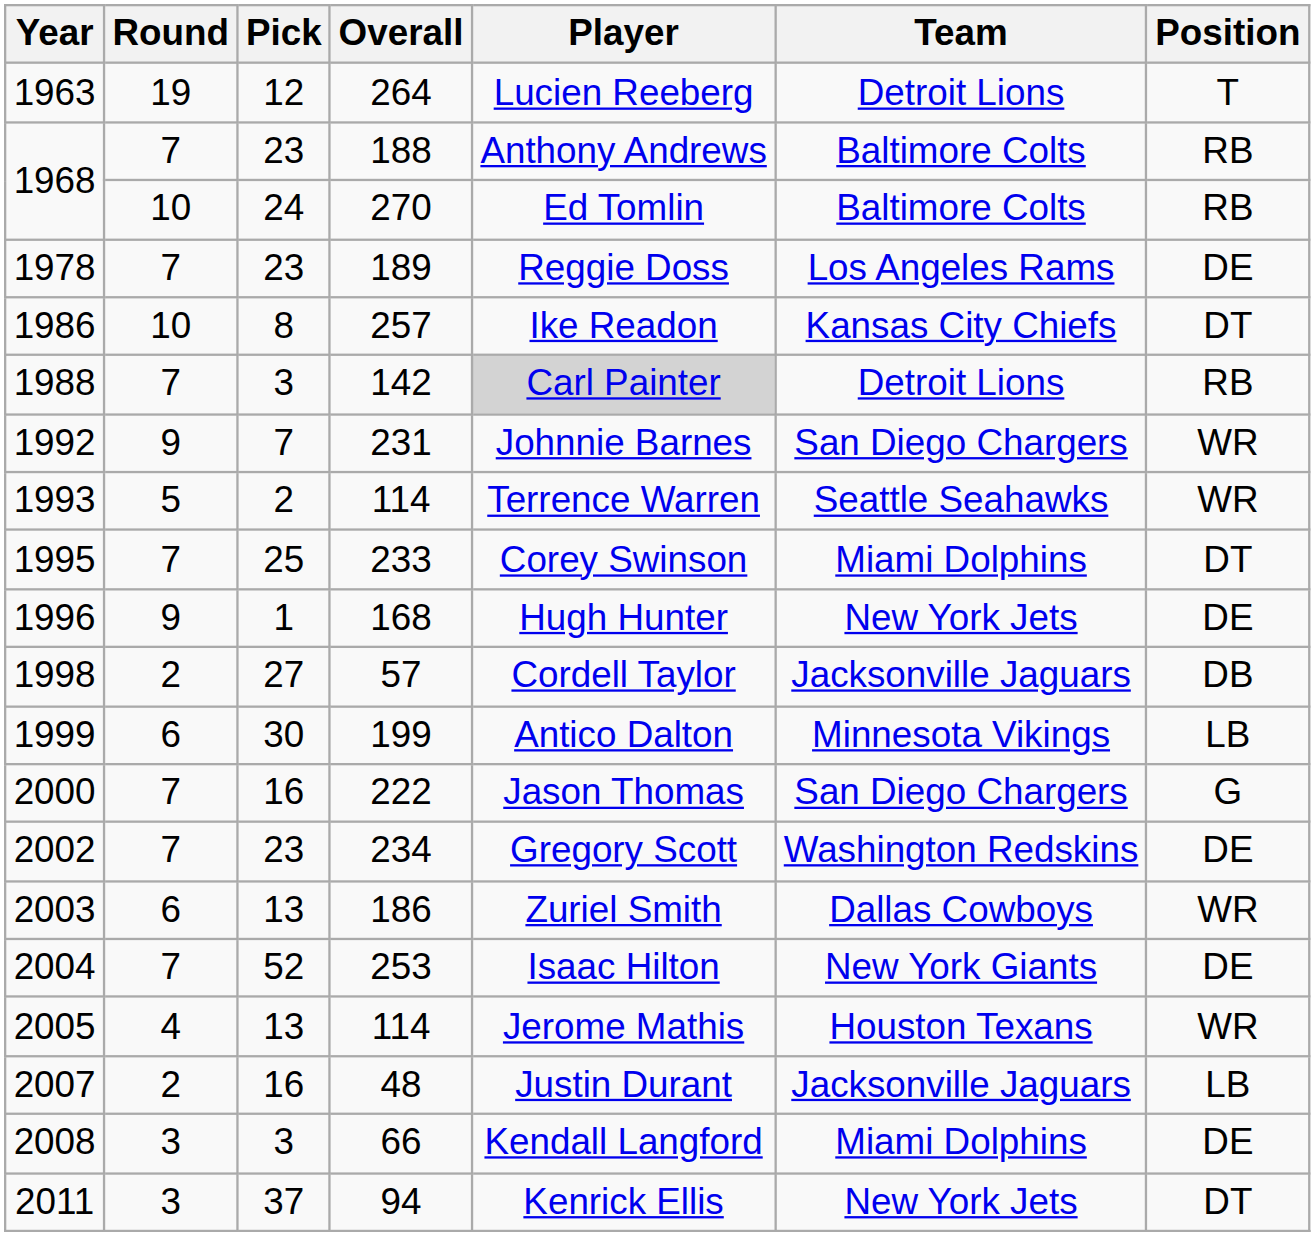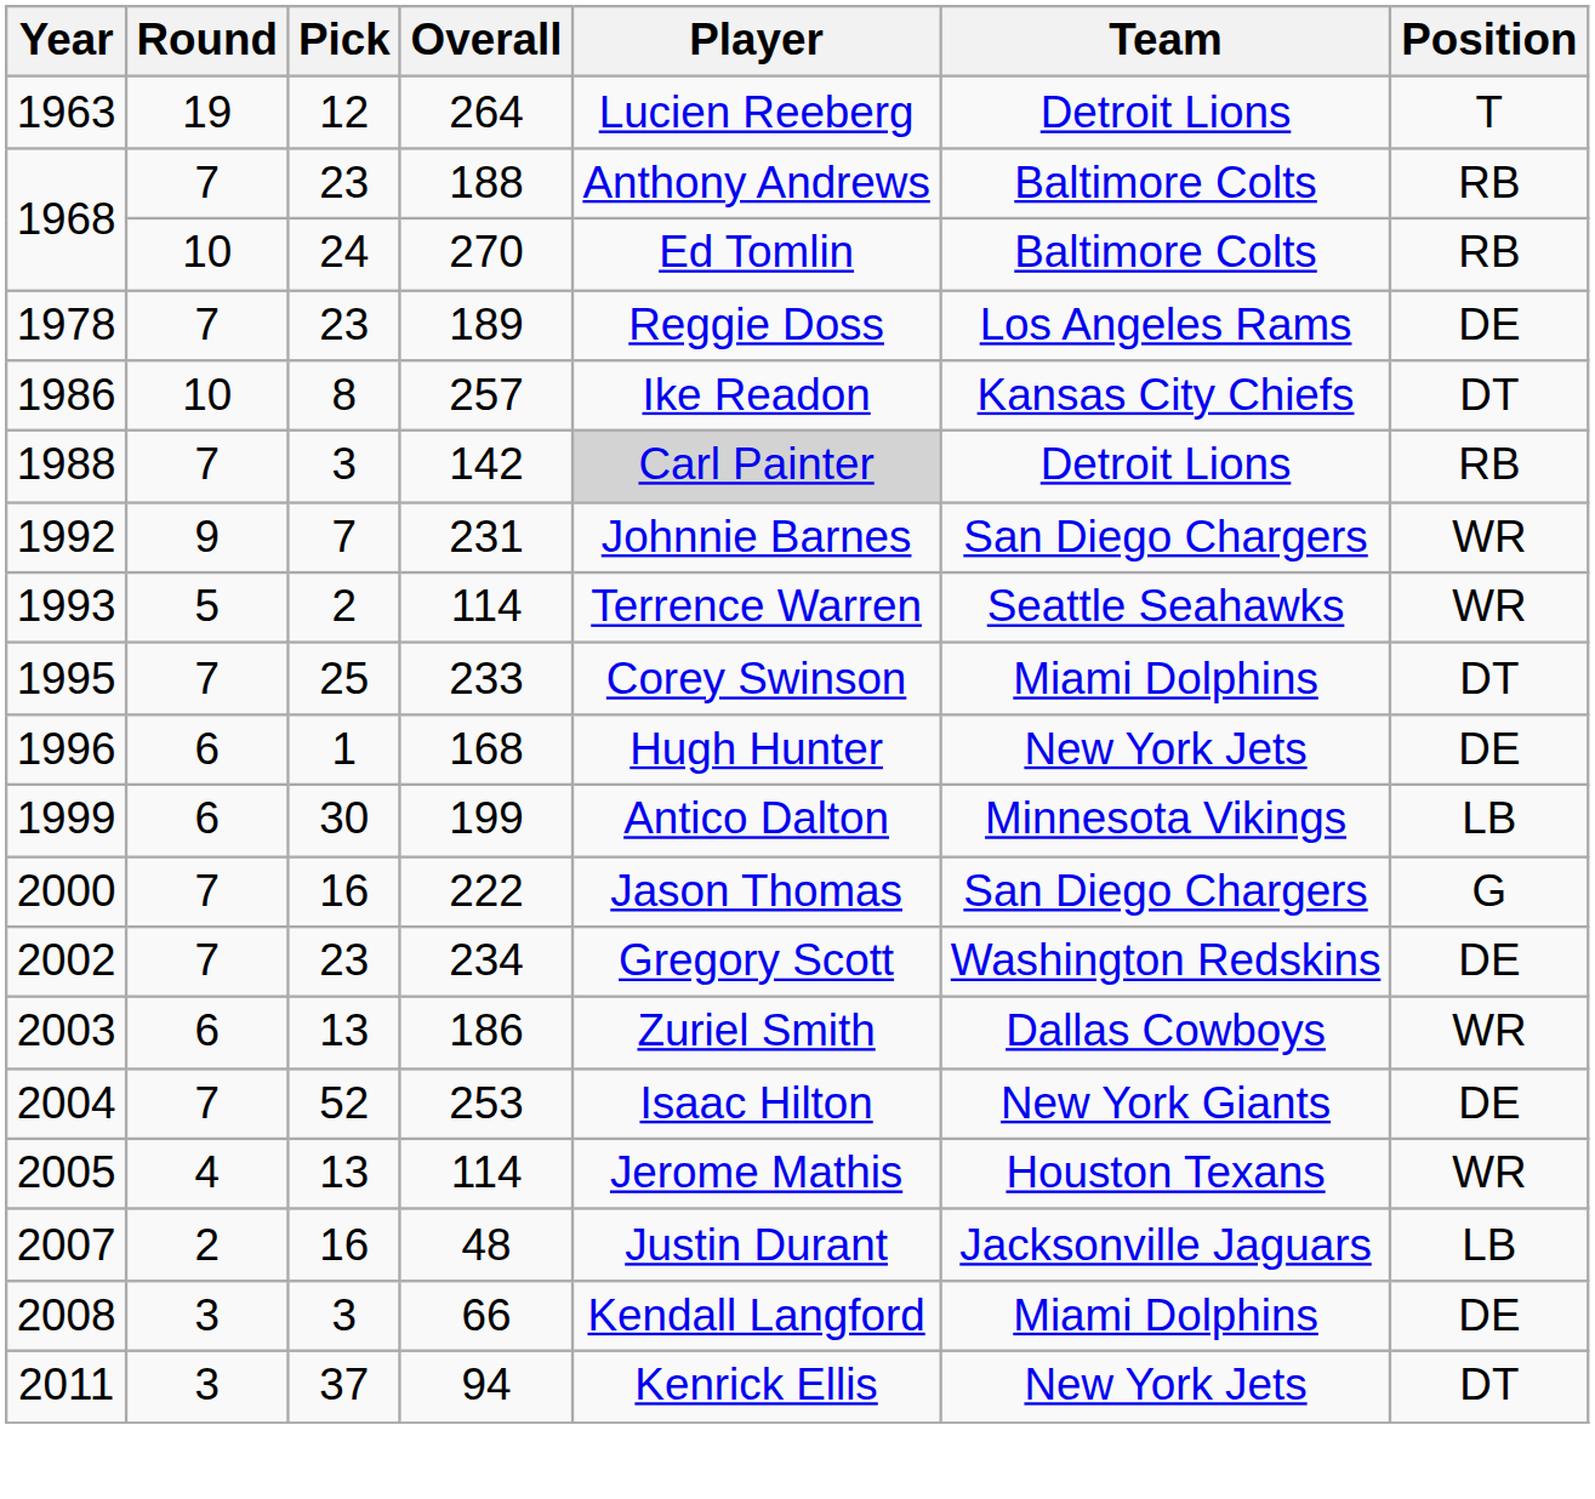 <table class="wikitable sortable" style="text-align: center;">
 <tr>
 <th>Year</th>
 <th>Round</th>
 <th>Pick</th>
 <th>Overall</th>
 <th>Player</th>
 <th>Team</th>
 <th>Position</th>
 </tr>
 <tr>
 <td>1963</td>
 <td>19</td>
 <td>12</td>
 <td>264</td>
 <td><a href='#'>Lucien Reeberg</a></td>
 <td><a href='#'>Detroit Lions</a></td>
 <td>T</td>
 </tr>
 <tr>
 <td rowspan="2">1968</td>
 <td>7</td>
 <td>23</td>
 <td>188</td>
 <td><a href='#'>Anthony Andrews</a></td>
 <td><a href='#'>Baltimore Colts</a></td>
 <td>RB</td>
 </tr>
 <tr>
 <td>10</td>
 <td>24</td>
 <td>270</td>
 <td><a href='#'>Ed Tomlin</a></td>
 <td><a href='#'>Baltimore Colts</a></td>
 <td>RB</td>
 </tr>
 <tr>
 <td>1978</td>
 <td>7</td>
 <td>23</td>
 <td>189</td>
 <td><a href='#'>Reggie Doss</a></td>
 <td><a href='#'>Los Angeles Rams</a></td>
 <td>DE</td>
 </tr>
 <tr>
 <td>1986</td>
 <td>10</td>
 <td>8</td>
 <td>257</td>
 <td><a href='#'>Ike Readon</a></td>
 <td><a href='#'>Kansas City Chiefs</a></td>
 <td>DT</td>
 </tr>
 <tr>
 <td>1988</td>
 <td>7</td>
 <td>3</td>
 <td>142</td>
 <td style="background: lightgrey;"><a href='#'>Carl Painter</a></td>
 <td><a href='#'>Detroit Lions</a></td>
 <td>RB</td>
 </tr>
 <tr>
 <td>1992</td>
 <td>9</td>
 <td>7</td>
 <td>231</td>
 <td><a href='#'>Johnnie Barnes</a></td>
 <td><a href='#'>San Diego Chargers</a></td>
 <td>WR</td>
 </tr>
 <tr>
 <td>1993</td>
 <td>5</td>
 <td>2</td>
 <td>114</td>
 <td><a href='#'>Terrence Warren</a></td>
 <td><a href='#'>Seattle Seahawks</a></td>
 <td>WR</td>
 </tr>
 <tr>
 <td>1995</td>
 <td>7</td>
 <td>25</td>
 <td>233</td>
 <td><a href='#'>Corey Swinson</a></td>
 <td><a href='#'>Miami Dolphins</a></td>
 <td>DT</td>
 </tr>
 <tr>
 <td>1996</td>
-<td>9</td>
+<td>6</td>
 <td>1</td>
 <td>168</td>
 <td><a href='#'>Hugh Hunter</a></td>
 <td><a href='#'>New York Jets</a></td>
 <td>DE</td>
-</tr>
-<tr>
-<td>1998</td>
-<td>2</td>
-<td>27</td>
-<td>57</td>
-<td><a href='#'>Cordell Taylor</a></td>
-<td><a href='#'>Jacksonville Jaguars</a></td>
-<td>DB</td>
 </tr>
 <tr>
 <td>1999</td>
 <td>6</td>
 <td>30</td>
 <td>199</td>
 <td><a href='#'>Antico Dalton</a></td>
 <td><a href='#'>Minnesota Vikings</a></td>
 <td>LB</td>
 </tr>
 <tr>
 <td>2000</td>
 <td>7</td>
 <td>16</td>
 <td>222</td>
 <td><a href='#'>Jason Thomas</a></td>
 <td><a href='#'>San Diego Chargers</a></td>
 <td>G</td>
 </tr>
 <tr>
 <td>2002</td>
 <td>7</td>
 <td>23</td>
 <td>234</td>
 <td><a href='#'>Gregory Scott</a></td>
 <td><a href='#'>Washington Redskins</a></td>
 <td>DE</td>
 </tr>
 <tr>
 <td>2003</td>
 <td>6</td>
 <td>13</td>
 <td>186</td>
 <td><a href='#'>Zuriel Smith</a></td>
 <td><a href='#'>Dallas Cowboys</a></td>
 <td>WR</td>
 </tr>
 <tr>
 <td>2004</td>
 <td>7</td>
 <td>52</td>
 <td>253</td>
 <td><a href='#'>Isaac Hilton</a></td>
 <td><a href='#'>New York Giants</a></td>
 <td>DE</td>
 </tr>
 <tr>
 <td>2005</td>
 <td>4</td>
 <td>13</td>
 <td>114</td>
 <td><a href='#'>Jerome Mathis</a></td>
 <td><a href='#'>Houston Texans</a></td>
 <td>WR</td>
 </tr>
 <tr>
 <td>2007</td>
 <td>2</td>
 <td>16</td>
 <td>48</td>
 <td><a href='#'>Justin Durant</a></td>
 <td><a href='#'>Jacksonville Jaguars</a></td>
 <td>LB</td>
 </tr>
 <tr>
 <td>2008</td>
 <td>3</td>
 <td>3</td>
 <td>66</td>
 <td><a href='#'>Kendall Langford</a></td>
 <td><a href='#'>Miami Dolphins</a></td>
 <td>DE</td>
 </tr>
 <tr>
 <td>2011</td>
 <td>3</td>
 <td>37</td>
 <td>94</td>
 <td><a href='#'>Kenrick Ellis</a></td>
 <td><a href='#'>New York Jets</a></td>
 <td>DT</td>
 </tr>
 <tr>
 </tr>
 </table>
